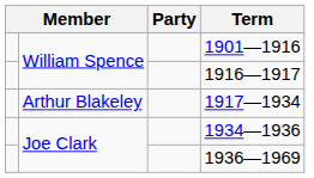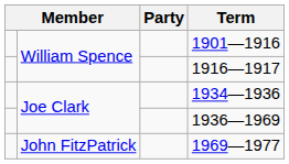 <table class="wikitable">
 <tr>
 <th colspan="2">Member</th>
 <th>Party</th>
 <th>Term</th>
 </tr>
 <tr>
 <td> </td>
 <td rowspan="2"><a href='#'>William Spence</a></td>
 <td></td>
 <td><a href='#'>1901</a>—1916</td>
 </tr>
 <tr>
 <td> </td>
 <td></td>
 <td>1916—1917</td>
 </tr>
 <tr>
 <td> </td>
-<td><a href='#'>Arthur Blakeley</a></td>
-<td></td>
-<td><a href='#'>1917</a>—1934</td>
-</tr>
-<tr>
-<td> </td>
 <td rowspan="2"><a href='#'>Joe Clark</a></td>
 <td></td>
 <td><a href='#'>1934</a>—1936</td>
 </tr>
 <tr>
 <td> </td>
 <td></td>
 <td>1936—1969</td>
 </tr>
+<tr>
+<td> </td>
+<td><a href='#'>John FitzPatrick</a></td>
+<td></td>
+<td><a href='#'>1969</a>—1977</td>
+</tr>
 </table>
